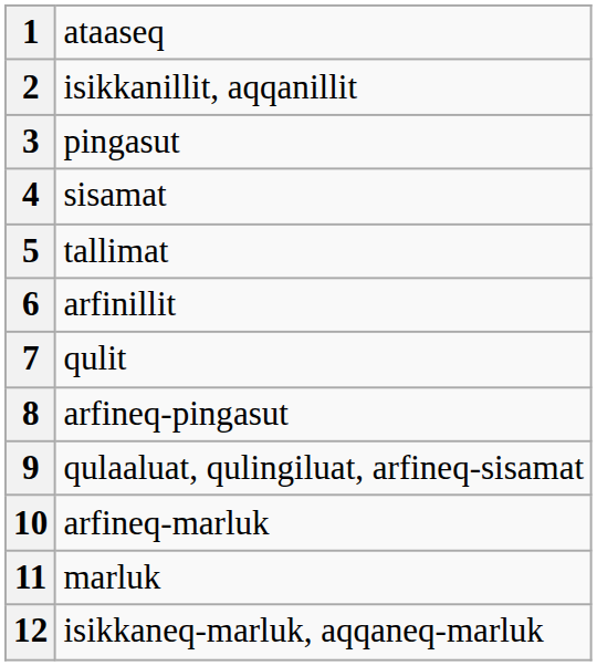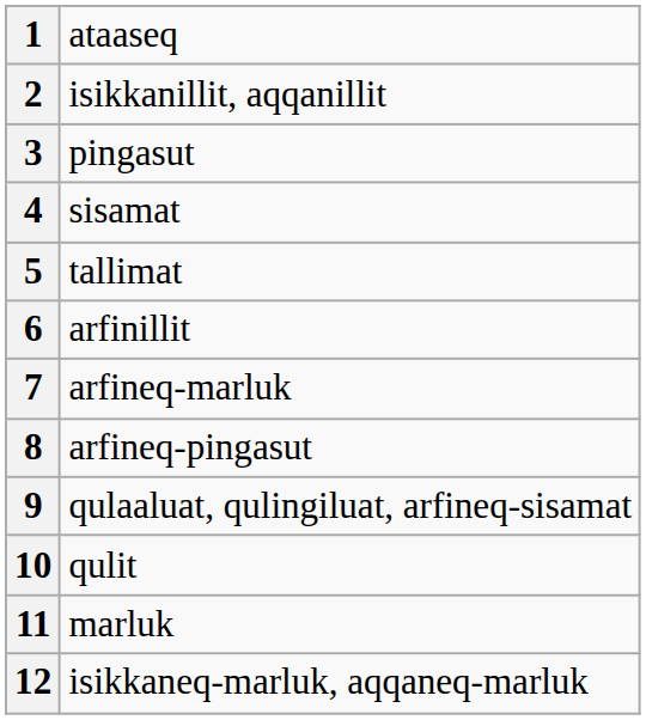 <table class="wikitable">
 <tr>
 <th>1</th>
 <td>ataaseq</td>
 </tr>
 <tr>
 <th>2</th>
 <td>isikkanillit, aqqanillit</td>
 </tr>
 <tr>
 <th>3</th>
 <td>pingasut</td>
 </tr>
 <tr>
 <th>4</th>
 <td>sisamat</td>
 </tr>
 <tr>
 <th>5</th>
 <td>tallimat</td>
 </tr>
 <tr>
 <th>6</th>
 <td>arfinillit</td>
 </tr>
 <tr>
 <th>7</th>
-<td>qulit</td>
+<td>arfineq-marluk</td>
 </tr>
 <tr>
 <th>8</th>
 <td>arfineq-pingasut</td>
 </tr>
 <tr>
 <th>9</th>
 <td>qulaaluat, qulingiluat, arfineq-sisamat</td>
 </tr>
 <tr>
 <th>10</th>
-<td>arfineq-marluk</td>
+<td>qulit</td>
 </tr>
 <tr>
 <th>11</th>
 <td>marluk</td>
 </tr>
 <tr>
 <th>12</th>
 <td>isikkaneq-marluk, aqqaneq-marluk</td>
 </tr>
 </table>
